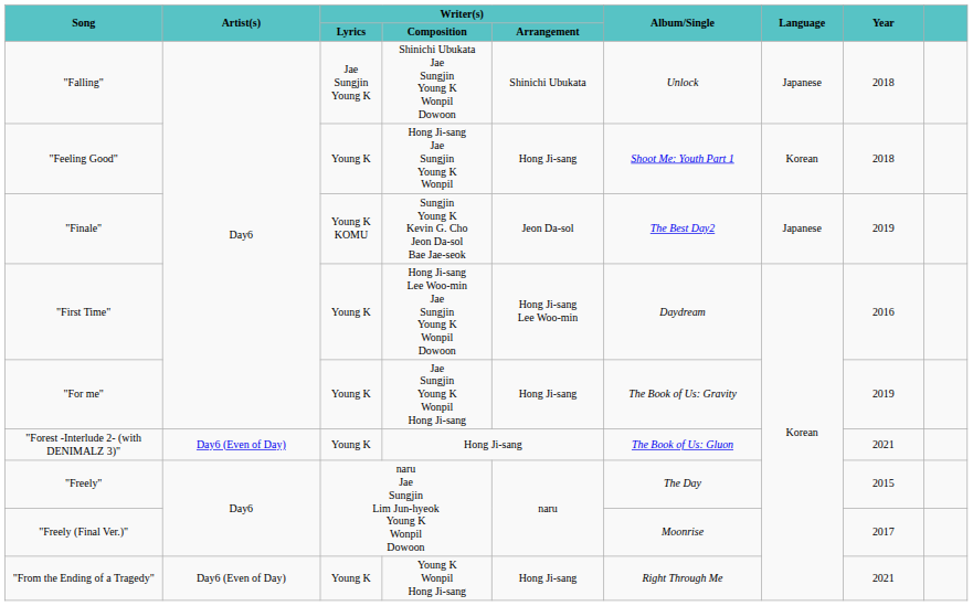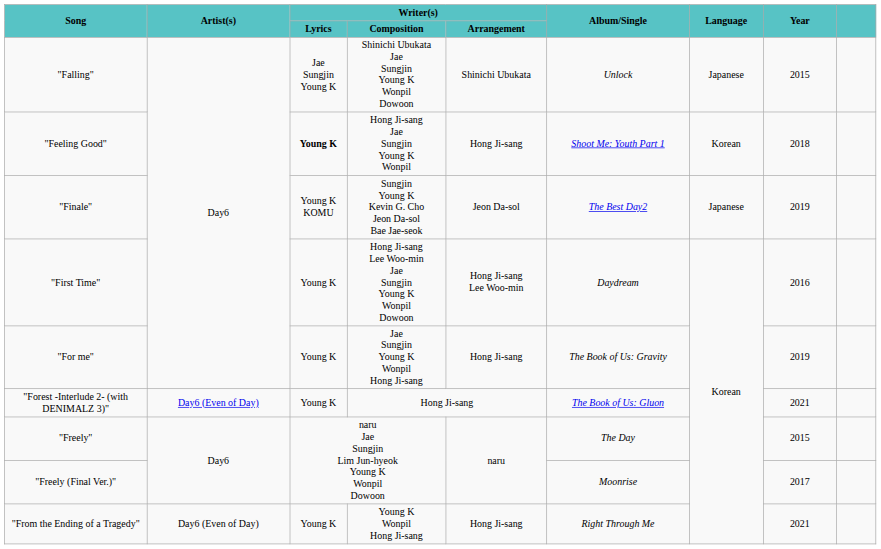 <table class="wikitable" style="margin:0.5em auto; clear:both; font-size:.9em; text-align:center; width:100%">
 <tr>
 <th rowspan=2 style="width:200px; background:#57c3c5;">Song</th>
 <th rowspan=2 style="width:200px; background:#57c3c5;">Artist(s)</th>
 <th colspan=3 style="width:700px; background:#57c3c5;">Writer(s)</th>
 <th rowspan=2 style="width:200px; background:#57c3c5;">Album/Single</th>
 <th rowspan=2 style="width:100px; background:#57c3c5;">Language</th>
 <th rowspan=2 style="width:100px; background:#57c3c5;">Year</th>
 <th rowspan=2 style="width:50px;  background:#57c3c5;"></th>
 </tr>
 <tr>
 <th style="background:#57c3c5">Lyrics</th>
 <th style="background:#57c3c5">Composition</th>
 <th style="background:#57c3c5">Arrangement</th>
 </tr>
 <tr>
 <td>"Falling"</td>
 <td rowspan=5>Day6</td>
 <td>Jae<br>Sungjin<br>Young K</td>
 <td>Shinichi Ubukata<br>Jae<br>Sungjin<br>Young K<br>Wonpil<br>Dowoon</td>
 <td>Shinichi Ubukata</td>
 <td><em>Unlock</em></td>
 <td>Japanese</td>
-<td>2018</td>
+<td>2015</td>
 <td></td>
 </tr>
 <tr>
 <td>"Feeling Good"</td>
-<td>Young K</td>
+<td><strong>Young K</strong></td>
 <td>Hong Ji-sang<br>Jae<br>Sungjin<br>Young K<br>Wonpil</td>
 <td>Hong Ji-sang</td>
 <td><em><a href='#'>Shoot Me: Youth Part 1</a></em></td>
 <td>Korean</td>
 <td>2018</td>
 <td></td>
 </tr>
 <tr>
 <td>"Finale"</td>
 <td>Young K<br>KOMU</td>
 <td>Sungjin<br>Young K<br>Kevin G. Cho<br>Jeon Da-sol<br>Bae Jae-seok</td>
 <td>Jeon Da-sol</td>
 <td><em><a href='#'>The Best Day2</a></em></td>
 <td>Japanese</td>
 <td>2019</td>
 <td></td>
 </tr>
 <tr>
 <td>"First Time"</td>
 <td>Young K</td>
 <td>Hong Ji-sang<br>Lee Woo-min<br>Jae<br>Sungjin<br>Young K<br>Wonpil<br>Dowoon</td>
 <td>Hong Ji-sang<br>Lee Woo-min</td>
 <td><em>Daydream</em></td>
 <td rowspan=6>Korean</td>
 <td>2016</td>
 <td></td>
 </tr>
 <tr>
 <td>"For me"</td>
 <td>Young K</td>
 <td>Jae<br>Sungjin<br>Young K<br>Wonpil<br>Hong Ji-sang</td>
 <td>Hong Ji-sang</td>
 <td><em>The Book of Us: Gravity</em></td>
 <td>2019</td>
 <td></td>
 </tr>
 <tr>
 <td>"Forest -Interlude 2- (with DENIMALZ 3)"</td>
 <td><a href='#'>Day6 (Even of Day)</a></td>
 <td>Young K</td>
 <td colspan=2>Hong Ji-sang</td>
 <td><em><a href='#'>The Book of Us: Gluon</a></em></td>
 <td>2021</td>
 <td></td>
 </tr>
 <tr>
 <td>"Freely"<br></td>
 <td rowspan=2>Day6</td>
 <td colspan=2 rowspan=2>naru<br>Jae<br>Sungjin<br>Lim Jun-hyeok<br>Young K<br>Wonpil<br>Dowoon</td>
 <td rowspan=2>naru</td>
 <td><em>The Day</em></td>
 <td>2015</td>
 <td></td>
 </tr>
 <tr>
 <td>"Freely (Final Ver.)"<br></td>
 <td><em>Moonrise</em></td>
 <td>2017</td>
 <td></td>
 </tr>
 <tr>
 <td>"From the Ending of a Tragedy"<br></td>
 <td>Day6 (Even of Day)</td>
 <td>Young K</td>
 <td>Young K<br>Wonpil<br>Hong Ji-sang</td>
 <td>Hong Ji-sang</td>
 <td><em>Right Through Me</em></td>
 <td>2021</td>
 <td></td>
 </tr>
 </table>
